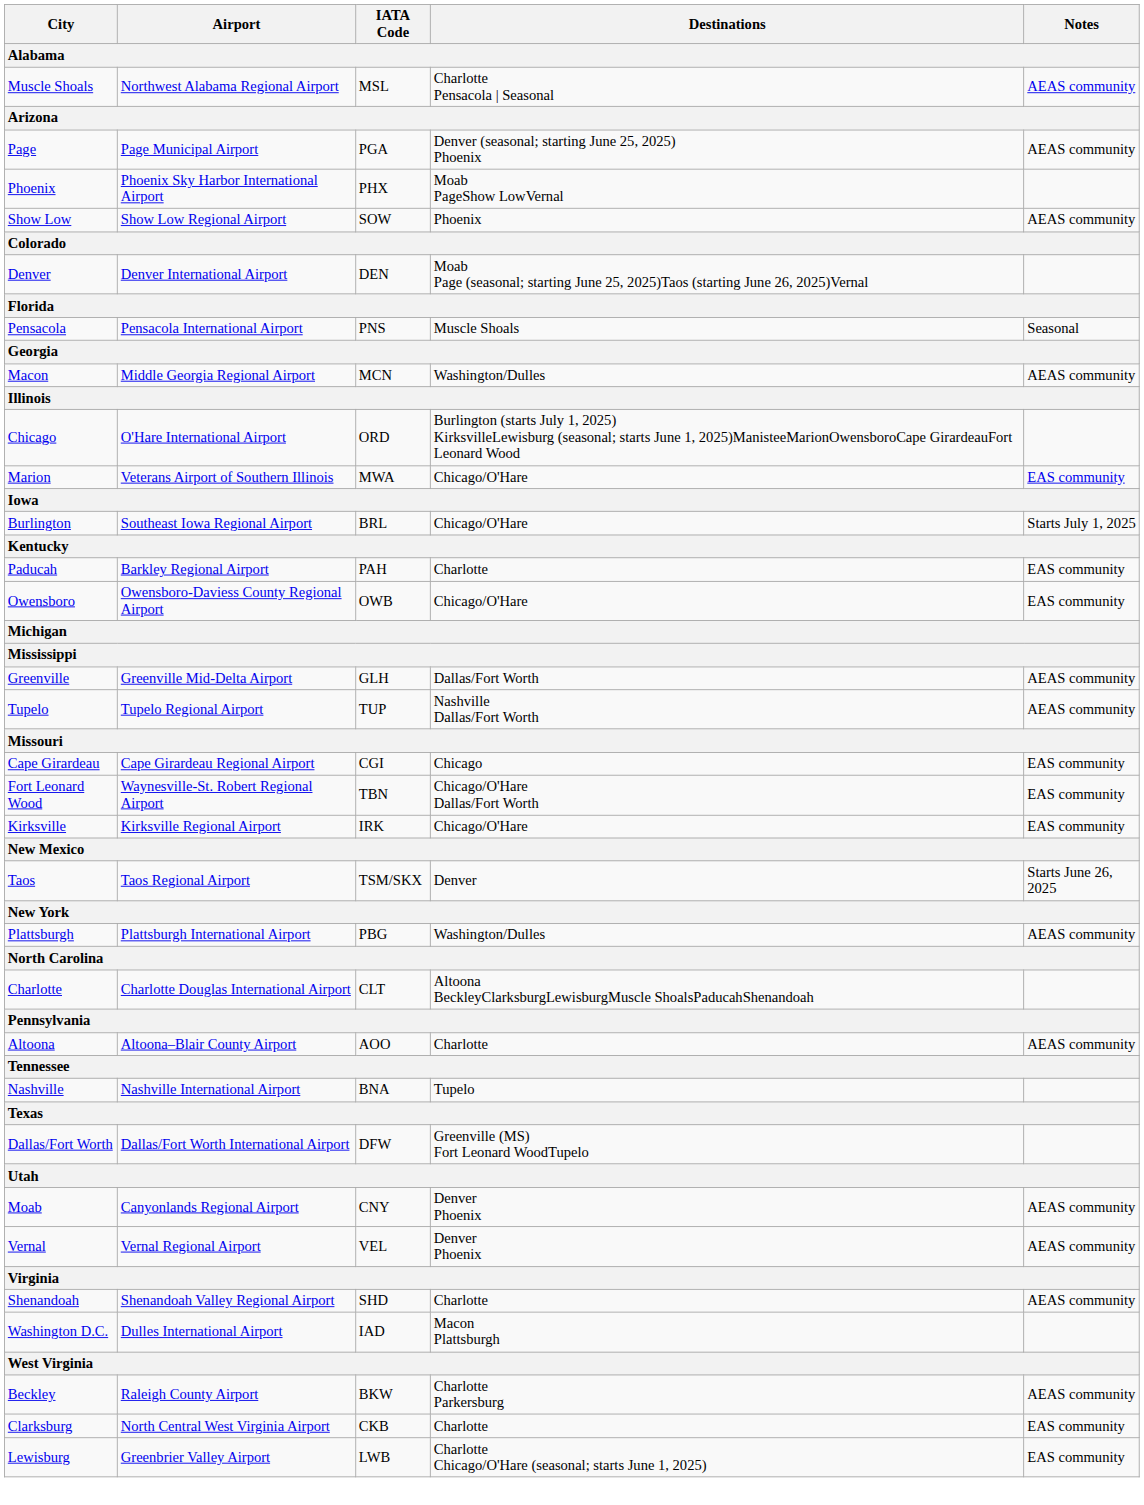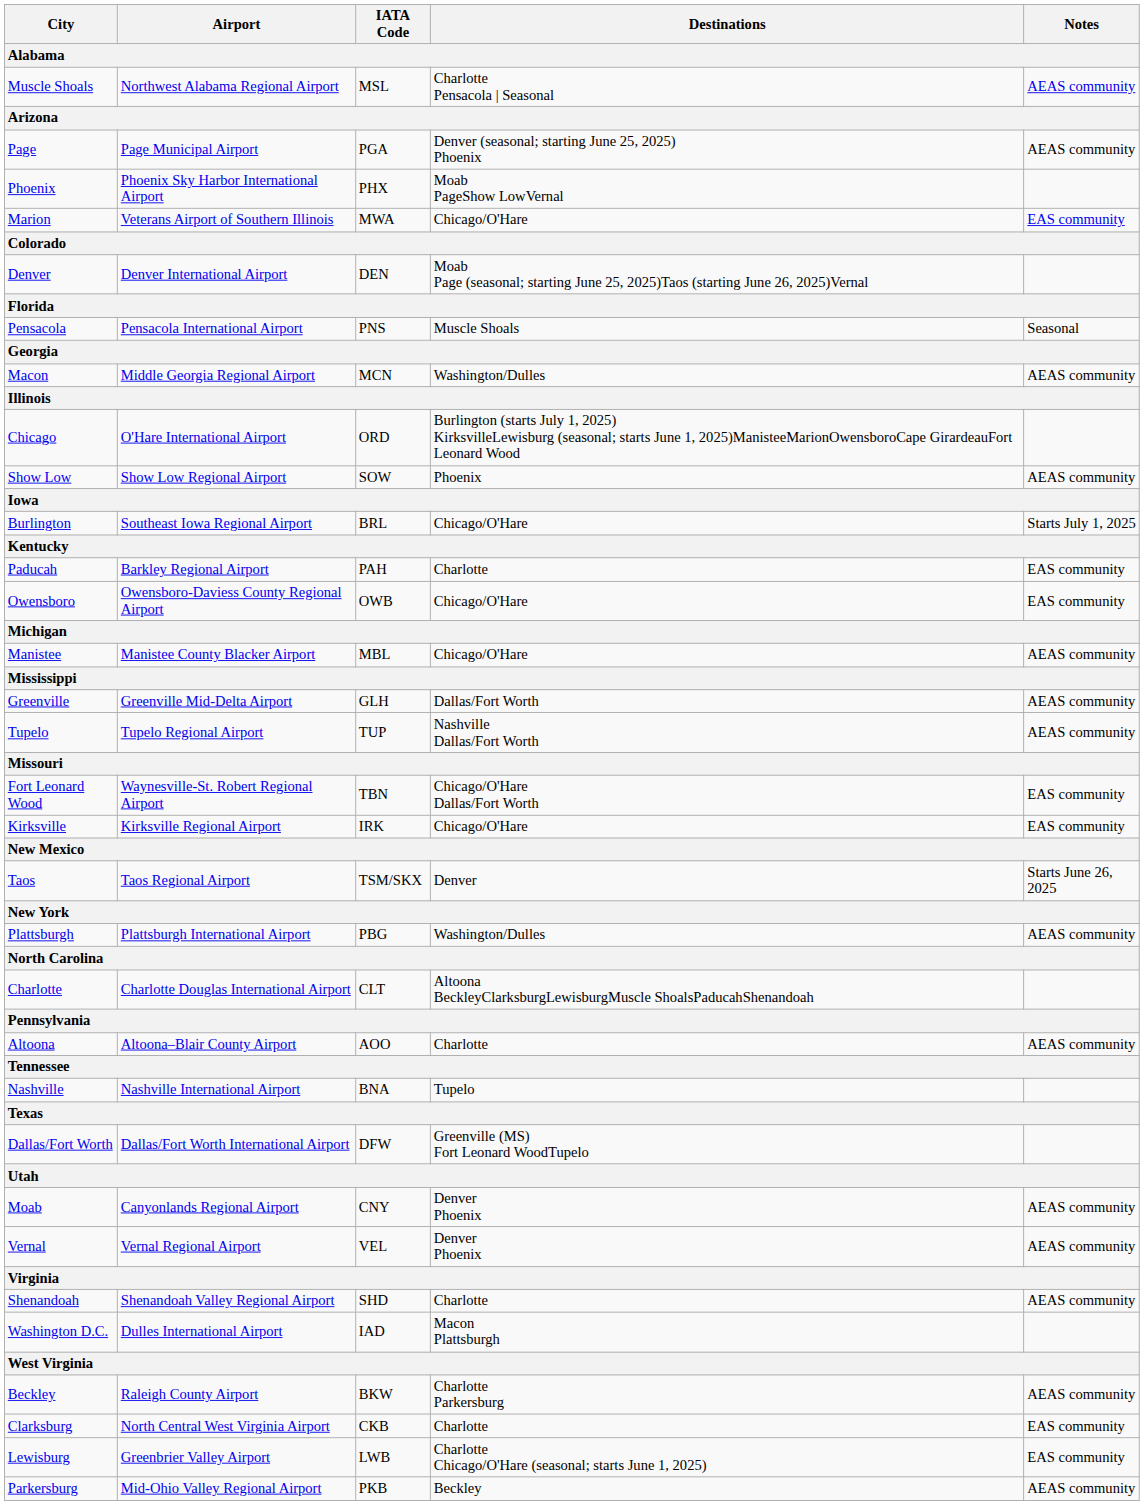 <table class="wikitable">
 <tr>
 <th>City</th>
 <th>Airport</th>
 <th>IATA Code</th>
 <th>Destinations</th>
 <th>Notes</th>
 </tr>
 <tr>
 <th colspan="5" style="text-align: left;">  Alabama</th>
 </tr>
 <tr>
 <td><a href='#'>Muscle Shoals</a></td>
 <td><a href='#'>Northwest Alabama Regional Airport</a></td>
 <td>MSL</td>
 <td>Charlotte<br>Pensacola | Seasonal</td>
 <td><a href='#'>AEAS community</a></td>
 </tr>
 <tr>
 <th colspan="5" style="text-align: left;">  Arizona</th>
 </tr>
 <tr>
 <td><a href='#'>Page</a></td>
 <td><a href='#'>Page Municipal Airport</a></td>
 <td>PGA</td>
 <td>Denver (seasonal; starting June 25, 2025)<br>Phoenix</td>
 <td>AEAS community</td>
 </tr>
 <tr>
 <td><a href='#'>Phoenix</a></td>
 <td><a href='#'>Phoenix Sky Harbor International Airport</a></td>
 <td>PHX</td>
 <td>Moab<br>PageShow LowVernal</td>
 <td></td>
 </tr>
 <tr>
-<td><a href='#'>Show Low</a></td>
-<td><a href='#'>Show Low Regional Airport</a></td>
-<td>SOW</td>
-<td>Phoenix</td>
-<td>AEAS community</td>
+<td><a href='#'>Marion</a></td>
+<td><a href='#'>Veterans Airport of Southern Illinois</a></td>
+<td>MWA</td>
+<td>Chicago/O'Hare</td>
+<td><a href='#'>EAS community</a></td>
 </tr>
 <tr>
 <th colspan="5" style="text-align: left;"> Colorado</th>
 </tr>
 <tr>
 <td><a href='#'>Denver</a></td>
 <td><a href='#'>Denver International Airport</a></td>
 <td>DEN</td>
 <td>Moab<br>Page (seasonal; starting June 25, 2025)Taos (starting June 26, 2025)Vernal</td>
 <td></td>
 </tr>
 <tr>
 <th colspan="5" style="text-align: left;"> Florida</th>
 </tr>
 <tr>
 <td><a href='#'>Pensacola</a></td>
 <td><a href='#'>Pensacola International Airport</a></td>
 <td>PNS</td>
 <td>Muscle Shoals</td>
 <td>Seasonal</td>
 </tr>
 <tr>
 <th colspan="5" style="text-align: left;"> Georgia</th>
 </tr>
 <tr>
 <td><a href='#'>Macon</a></td>
 <td><a href='#'>Middle Georgia Regional Airport</a></td>
 <td>MCN</td>
 <td>Washington/Dulles</td>
 <td>AEAS community</td>
 </tr>
 <tr>
 <th colspan="5" style="text-align: left;"> Illinois</th>
 </tr>
 <tr>
 <td><a href='#'>Chicago</a></td>
 <td><a href='#'>O'Hare International Airport</a></td>
 <td>ORD</td>
 <td>Burlington (starts July 1, 2025)<br>KirksvilleLewisburg (seasonal; starts June 1, 2025)ManisteeMarionOwensboroCape GirardeauFort Leonard Wood</td>
 <td></td>
 </tr>
 <tr>
-<td><a href='#'>Marion</a></td>
-<td><a href='#'>Veterans Airport of Southern Illinois</a></td>
-<td>MWA</td>
-<td>Chicago/O'Hare</td>
-<td><a href='#'>EAS community</a></td>
+<td><a href='#'>Show Low</a></td>
+<td><a href='#'>Show Low Regional Airport</a></td>
+<td>SOW</td>
+<td>Phoenix</td>
+<td>AEAS community</td>
 </tr>
 <tr>
 <th colspan="5" style="text-align: left;"> Iowa</th>
 </tr>
 <tr>
 <td><a href='#'>Burlington</a></td>
 <td><a href='#'>Southeast Iowa Regional Airport</a></td>
 <td>BRL</td>
 <td>Chicago/O'Hare</td>
 <td AEAS community>Starts July 1, 2025</td>
 </tr>
 <tr>
 <th colspan="5" style="text-align: left;"> Kentucky</th>
 </tr>
 <tr>
 <td><a href='#'>Paducah</a></td>
 <td><a href='#'>Barkley Regional Airport</a></td>
 <td>PAH</td>
 <td>Charlotte</td>
 <td>EAS community</td>
 </tr>
 <tr>
 <td><a href='#'>Owensboro</a></td>
 <td><a href='#'>Owensboro-Daviess County Regional Airport</a></td>
 <td>OWB</td>
 <td>Chicago/O'Hare</td>
 <td>EAS community</td>
 </tr>
 <tr>
 <th colspan="5" style="text-align: left;"> Michigan</th>
 </tr>
 <tr>
+<td><a href='#'>Manistee</a></td>
+<td><a href='#'>Manistee County Blacker Airport</a></td>
+<td>MBL</td>
+<td>Chicago/O'Hare</td>
+<td>AEAS community</td>
+</tr>
+<tr>
 <th colspan="5" style="text-align: left;"> Mississippi</th>
 </tr>
 <tr>
 <td><a href='#'>Greenville</a></td>
 <td><a href='#'>Greenville Mid-Delta Airport</a></td>
 <td>GLH</td>
 <td>Dallas/Fort Worth</td>
 <td>AEAS community</td>
 </tr>
 <tr>
 <td><a href='#'>Tupelo</a></td>
 <td><a href='#'>Tupelo Regional Airport</a></td>
 <td>TUP</td>
 <td>Nashville<br>Dallas/Fort Worth</td>
 <td>AEAS community</td>
 </tr>
 <tr>
 <th colspan="5" style="text-align: left;"> Missouri</th>
-</tr>
-<tr>
-<td><a href='#'>Cape Girardeau</a></td>
-<td><a href='#'>Cape Girardeau Regional Airport</a></td>
-<td>CGI</td>
-<td>Chicago</td>
-<td>EAS community</td>
 </tr>
 <tr>
 <td><a href='#'>Fort Leonard Wood</a></td>
 <td><a href='#'>Waynesville-St. Robert Regional Airport</a></td>
 <td>TBN</td>
 <td>Chicago/O'Hare<br>Dallas/Fort Worth</td>
 <td>EAS community</td>
 </tr>
 <tr>
 <td><a href='#'>Kirksville</a></td>
 <td><a href='#'>Kirksville Regional Airport</a></td>
 <td>IRK</td>
 <td>Chicago/O'Hare</td>
 <td>EAS community</td>
 </tr>
 <tr>
 <th colspan="5" style="text-align: left;"> New Mexico</th>
 </tr>
 <tr>
 <td><a href='#'>Taos</a></td>
 <td><a href='#'>Taos Regional Airport</a></td>
 <td>TSM/SKX</td>
 <td>Denver</td>
 <td>Starts June 26, 2025</td>
 </tr>
 <tr>
 <th colspan="5" style="text-align: left;"> New York</th>
 </tr>
 <tr>
 <td><a href='#'>Plattsburgh</a></td>
 <td><a href='#'>Plattsburgh International Airport</a></td>
 <td>PBG</td>
 <td>Washington/Dulles</td>
 <td>AEAS community</td>
 </tr>
 <tr>
 <th colspan="5" style="text-align: left;"> North Carolina</th>
 </tr>
 <tr>
 <td><a href='#'>Charlotte</a></td>
 <td><a href='#'>Charlotte Douglas International Airport</a></td>
 <td>CLT</td>
 <td>Altoona<br>BeckleyClarksburgLewisburgMuscle ShoalsPaducahShenandoah</td>
 <td></td>
 </tr>
 <tr>
 <th colspan="5" style="text-align: left;"> Pennsylvania</th>
 </tr>
 <tr>
 <td><a href='#'>Altoona</a></td>
 <td><a href='#'>Altoona–Blair County Airport</a></td>
 <td>AOO</td>
 <td>Charlotte</td>
 <td>AEAS community</td>
 </tr>
 <tr>
 <th colspan="5" style="text-align: left;"> Tennessee</th>
 </tr>
 <tr>
 <td><a href='#'>Nashville</a></td>
 <td><a href='#'>Nashville International Airport</a></td>
 <td>BNA</td>
 <td>Tupelo</td>
 <td></td>
 </tr>
 <tr>
 <th colspan="5" style="text-align: left;">  Texas</th>
 </tr>
 <tr>
 <td><a href='#'>Dallas/Fort Worth</a></td>
 <td><a href='#'>Dallas/Fort Worth International Airport</a></td>
 <td>DFW</td>
 <td>Greenville (MS)<br>Fort Leonard WoodTupelo</td>
 <td></td>
 </tr>
 <tr>
 <th colspan="5" style="text-align: left;"> Utah</th>
 </tr>
 <tr>
 <td><a href='#'>Moab</a></td>
 <td><a href='#'>Canyonlands Regional Airport</a></td>
 <td>CNY</td>
 <td>Denver<br>Phoenix</td>
 <td>AEAS community</td>
 </tr>
 <tr>
 <td><a href='#'>Vernal</a></td>
 <td><a href='#'>Vernal Regional Airport</a></td>
 <td>VEL</td>
 <td>Denver<br>Phoenix</td>
 <td>AEAS community</td>
 </tr>
 <tr>
 <th colspan="5" style="text-align: left;"> Virginia</th>
 </tr>
 <tr>
 <td><a href='#'>Shenandoah</a></td>
 <td><a href='#'>Shenandoah Valley Regional Airport</a></td>
 <td>SHD</td>
 <td>Charlotte</td>
 <td>AEAS community</td>
 </tr>
 <tr>
 <td><a href='#'>Washington D.C.</a></td>
 <td><a href='#'>Dulles International Airport</a></td>
 <td>IAD</td>
 <td>Macon<br>Plattsburgh</td>
 <td></td>
 </tr>
 <tr>
 <th colspan="5" style="text-align: left;"> West Virginia</th>
 </tr>
 <tr>
 <td><a href='#'>Beckley</a></td>
 <td><a href='#'>Raleigh County Airport</a></td>
 <td>BKW</td>
 <td>Charlotte<br>Parkersburg</td>
 <td>AEAS community</td>
 </tr>
 <tr>
 <td><a href='#'>Clarksburg</a></td>
 <td><a href='#'>North Central West Virginia Airport</a></td>
 <td>CKB</td>
 <td>Charlotte</td>
 <td>EAS community</td>
 </tr>
 <tr>
 <td><a href='#'>Lewisburg</a></td>
 <td><a href='#'>Greenbrier Valley Airport</a></td>
 <td>LWB</td>
 <td>Charlotte<br>Chicago/O'Hare (seasonal; starts June 1, 2025)</td>
 <td>EAS community</td>
 </tr>
+<tr>
+<td><a href='#'>Parkersburg</a></td>
+<td><a href='#'>Mid-Ohio Valley Regional Airport</a></td>
+<td>PKB</td>
+<td>Beckley</td>
+<td>AEAS community</td>
+</tr>
 </table>
